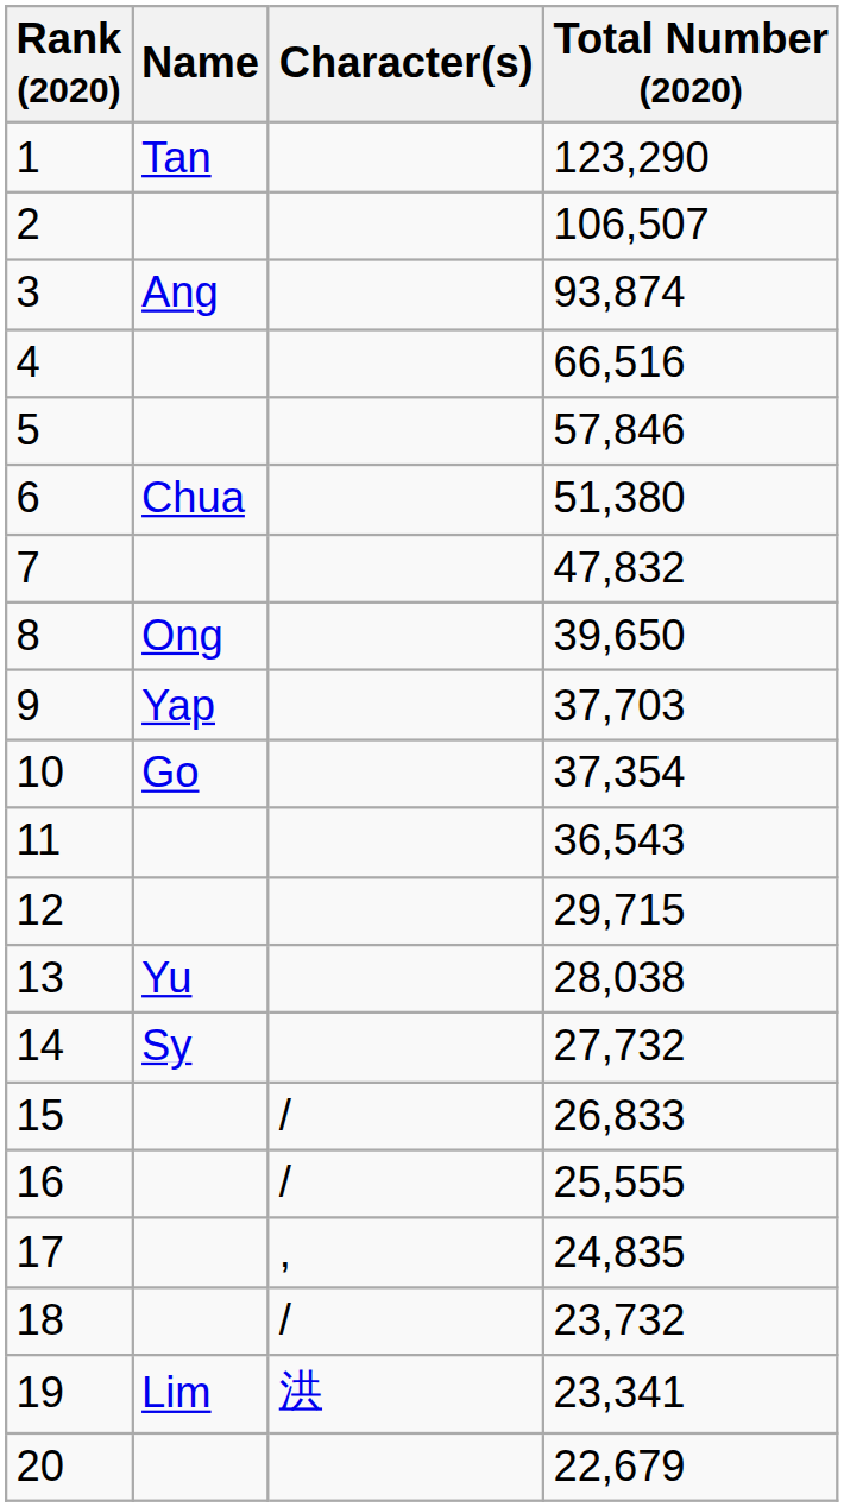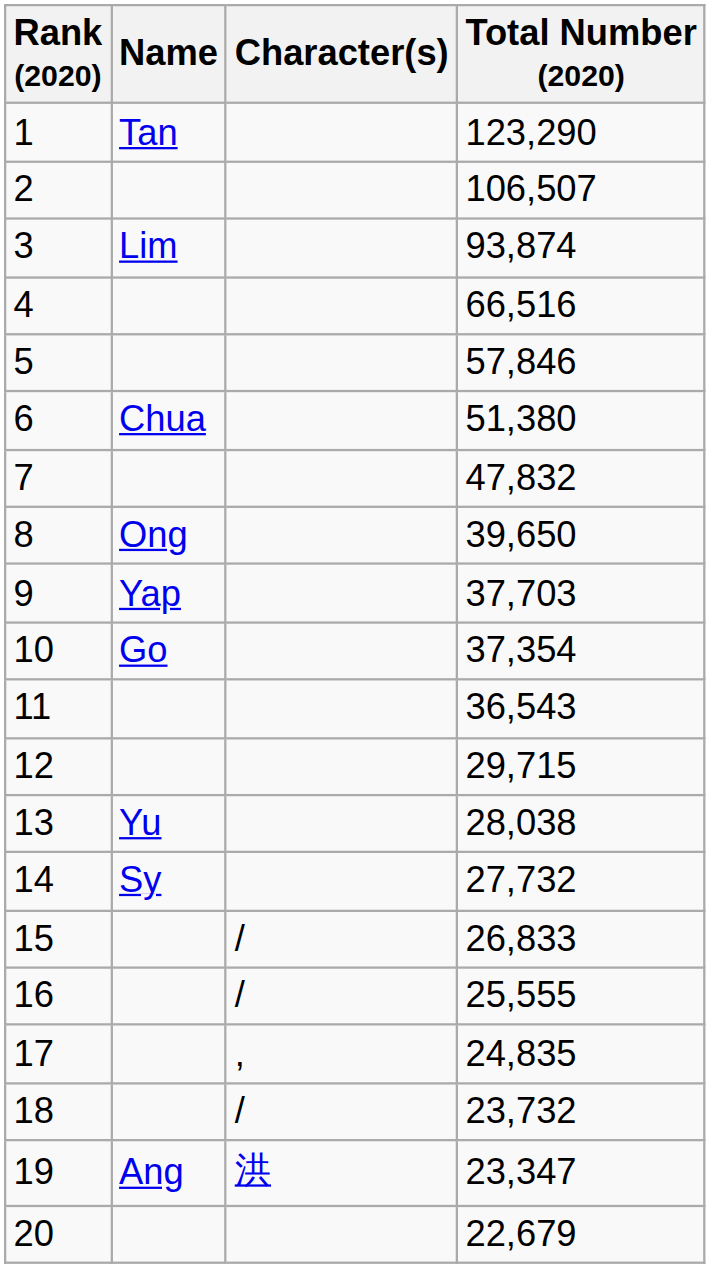 <table class="wikitable">
 <tr>
 <th>Rank<br><small>(2020)</small></th>
 <th>Name</th>
 <th>Character(s)</th>
 <th>Total Number<br><small>(2020)</small></th>
 </tr>
 <tr>
 <td>1</td>
 <td><a href='#'>Tan</a></td>
 <td></td>
 <td>123,290</td>
 </tr>
 <tr>
 <td>2</td>
 <td></td>
 <td></td>
 <td>106,507</td>
 </tr>
 <tr>
 <td>3</td>
-<td><a href='#'>Ang</a></td>
+<td><a href='#'>Lim</a></td>
 <td></td>
 <td>93,874</td>
 </tr>
 <tr>
 <td>4</td>
 <td></td>
 <td></td>
 <td>66,516</td>
 </tr>
 <tr>
 <td>5</td>
 <td></td>
 <td></td>
 <td>57,846</td>
 </tr>
 <tr>
 <td>6</td>
 <td><a href='#'>Chua</a></td>
 <td></td>
 <td>51,380</td>
 </tr>
 <tr>
 <td>7</td>
 <td></td>
 <td></td>
 <td>47,832</td>
 </tr>
 <tr>
 <td>8</td>
 <td><a href='#'>Ong</a></td>
 <td></td>
 <td>39,650</td>
 </tr>
 <tr>
 <td>9</td>
 <td><a href='#'>Yap</a></td>
 <td></td>
 <td>37,703</td>
 </tr>
 <tr>
 <td>10</td>
 <td><a href='#'>Go</a></td>
 <td></td>
 <td>37,354</td>
 </tr>
 <tr>
 <td>11</td>
 <td></td>
 <td></td>
 <td>36,543</td>
 </tr>
 <tr wu>
 <td>12</td>
 <td></td>
 <td></td>
 <td>29,715</td>
 </tr>
 <tr>
 <td>13</td>
 <td><a href='#'>Yu</a></td>
 <td></td>
 <td>28,038</td>
 </tr>
 <tr>
 <td>14</td>
 <td><a href='#'>Sy</a></td>
 <td></td>
 <td>27,732</td>
 </tr>
 <tr>
 <td>15</td>
 <td></td>
 <td>/</td>
 <td>26,833</td>
 </tr>
 <tr>
 <td>16</td>
 <td></td>
 <td>/</td>
 <td>25,555</td>
 </tr>
 <tr>
 <td>17</td>
 <td></td>
 <td>,</td>
 <td>24,835</td>
 </tr>
 <tr>
 <td>18</td>
 <td></td>
 <td>/</td>
 <td>23,732</td>
 </tr>
 <tr>
 <td>19</td>
-<td><a href='#'>Lim</a></td>
+<td><a href='#'>Ang</a></td>
 <td><a href='#'>洪</a></td>
-<td>23,341</td>
+<td>23,347</td>
 </tr>
 <tr>
 <td>20</td>
 <td></td>
 <td></td>
 <td>22,679</td>
 </tr>
 </table>
